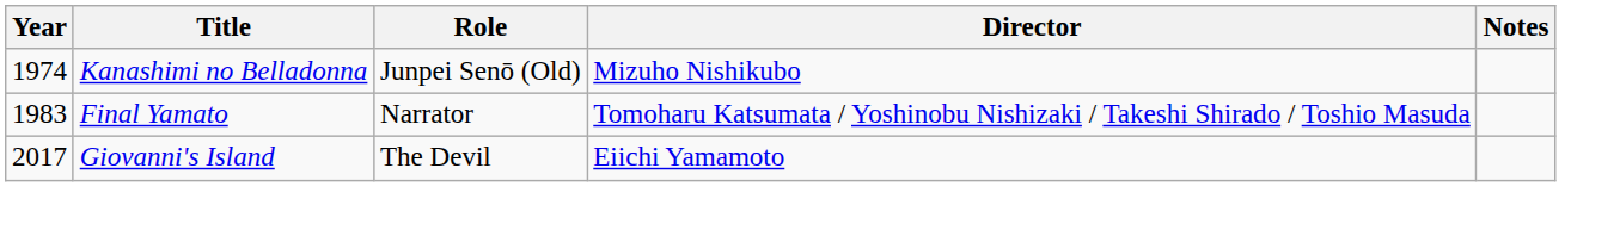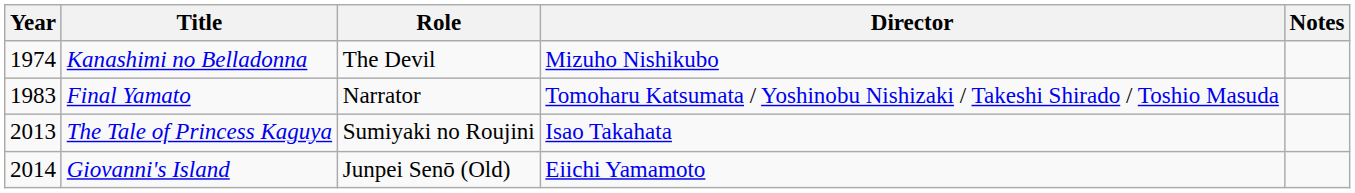 <table class="wikitable sortable">
 <tr>
 <th>Year</th>
 <th>Title</th>
 <th>Role</th>
 <th>Director</th>
 <th class = "unsortable">Notes</th>
 </tr>
 <tr>
 <td>1974</td>
 <td><em><a href='#'>Kanashimi no Belladonna</a></em></td>
-<td>Junpei Senō (Old)</td>
+<td>The Devil</td>
 <td><a href='#'>Mizuho Nishikubo</a></td>
 <td></td>
 </tr>
 <tr>
 <td>1983</td>
 <td><em><a href='#'>Final Yamato</a></em></td>
 <td>Narrator</td>
 <td><a href='#'>Tomoharu Katsumata</a> / <a href='#'>Yoshinobu Nishizaki</a> / <a href='#'>Takeshi Shirado</a> / <a href='#'>Toshio Masuda</a></td>
 <td></td>
 </tr>
 <tr>
-<td>2017</td>
+<td>2013</td>
+<td><em><a href='#'>The Tale of Princess Kaguya</a></em></td>
+<td>Sumiyaki no Roujini</td>
+<td><a href='#'>Isao Takahata</a></td>
+<td></td>
+</tr>
+<tr>
+<td>2014</td>
 <td><em><a href='#'>Giovanni's Island</a></em></td>
-<td>The Devil</td>
+<td>Junpei Senō (Old)</td>
 <td><a href='#'>Eiichi Yamamoto</a></td>
 <td></td>
 </tr>
 </table>
